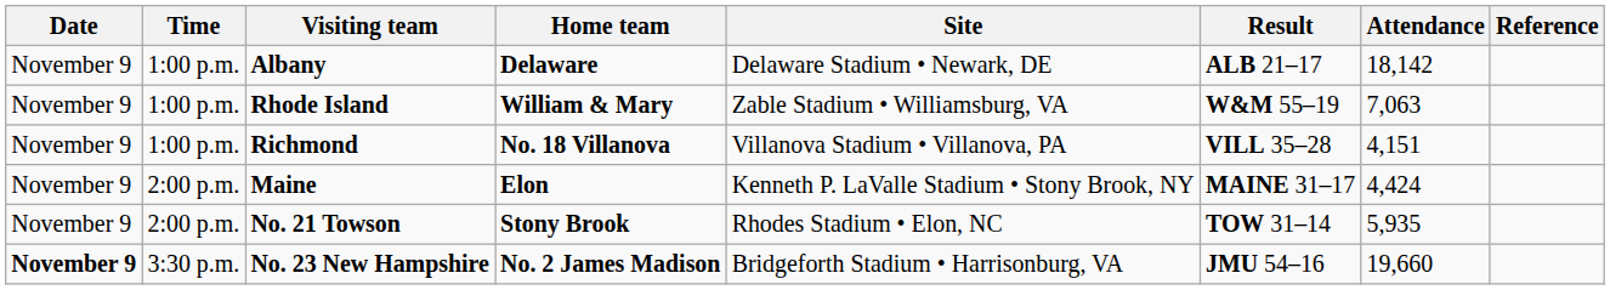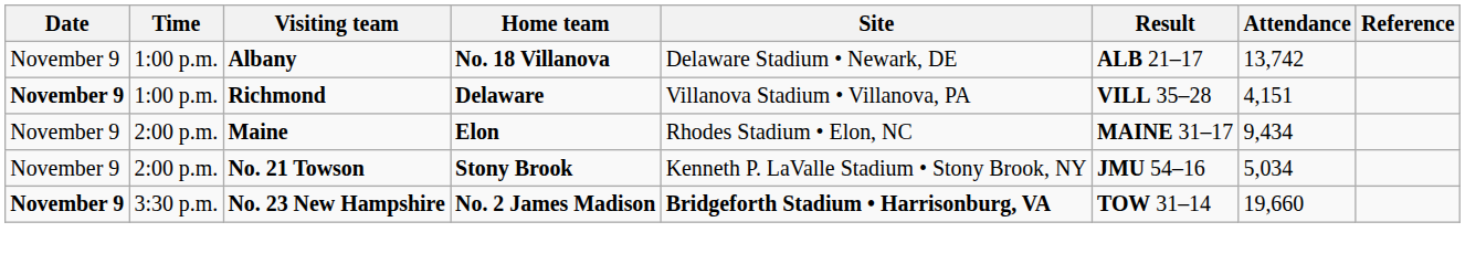 <table class="wikitable" style="font-size:95%;">
 <tr>
 <th>Date</th>
 <th>Time</th>
 <th>Visiting team</th>
 <th>Home team</th>
 <th>Site</th>
 <th>Result</th>
 <th>Attendance</th>
 <th class="unsortable">Reference</th>
 </tr>
 <tr bgcolor=>
 <td>November 9</td>
 <td>1:00 p.m.</td>
 <td><strong>Albany</strong></td>
-<td><strong>Delaware</strong></td>
+<td><strong>No. 18 Villanova</strong></td>
 <td>Delaware Stadium • Newark, DE</td>
 <td><strong>ALB</strong> 21–17</td>
-<td>18,142</td>
+<td>13,742</td>
 <td></td>
 </tr>
 <tr bgcolor=>
-<td>November 9</td>
-<td>1:00 p.m.</td>
-<td><strong>Rhode Island</strong></td>
-<td><strong>William & Mary</strong></td>
-<td>Zable Stadium • Williamsburg, VA</td>
-<td><strong>W&M</strong> 55–19</td>
-<td>7,063</td>
-<td></td>
-</tr>
-<tr bgcolor=>
-<td>November 9</td>
+<td><strong>November 9</strong></td>
 <td>1:00 p.m.</td>
 <td><strong>Richmond</strong></td>
-<td><strong>No. 18 Villanova</strong></td>
+<td><strong>Delaware</strong></td>
 <td>Villanova Stadium • Villanova, PA</td>
 <td><strong>VILL</strong> 35–28</td>
 <td>4,151</td>
 <td></td>
 </tr>
 <tr bgcolor=>
 <td>November 9</td>
 <td>2:00 p.m.</td>
 <td><strong>Maine</strong></td>
 <td><strong>Elon</strong></td>
-<td>Kenneth P. LaValle Stadium • Stony Brook, NY</td>
+<td>Rhodes Stadium • Elon, NC</td>
 <td><strong>MAINE</strong> 31–17</td>
-<td>4,424</td>
+<td>9,434</td>
 <td></td>
 </tr>
 <tr bgcolor=>
 <td>November 9</td>
 <td>2:00 p.m.</td>
 <td><strong>No. 21 Towson</strong></td>
 <td><strong>Stony Brook</strong></td>
-<td>Rhodes Stadium • Elon, NC</td>
-<td><strong>TOW</strong> 31–14</td>
-<td>5,935</td>
+<td>Kenneth P. LaValle Stadium • Stony Brook, NY</td>
+<td><strong>JMU</strong> 54–16</td>
+<td>5,034</td>
 <td></td>
 </tr>
 <tr bgcolor=>
 <td><strong>November 9</strong></td>
 <td>3:30 p.m.</td>
 <td><strong>No. 23 New Hampshire</strong></td>
 <td><strong>No. 2 James Madison</strong></td>
-<td>Bridgeforth Stadium • Harrisonburg, VA</td>
-<td><strong>JMU</strong> 54–16</td>
+<td><strong>Bridgeforth Stadium • Harrisonburg, VA</strong></td>
+<td><strong>TOW</strong> 31–14</td>
 <td>19,660</td>
 <td></td>
 </tr>
 </table>
